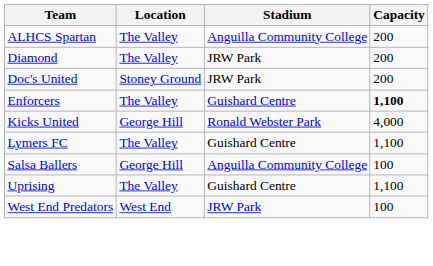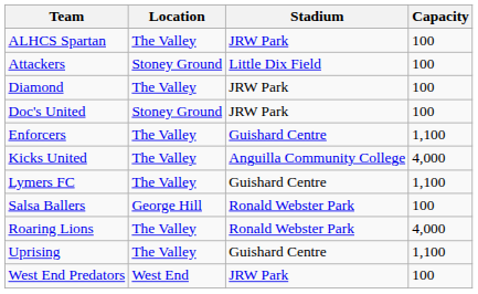 <table class="wikitable sortable">
 <tr>
 <th>Team</th>
 <th>Location</th>
 <th>Stadium</th>
 <th>Capacity</th>
 </tr>
 <tr>
 <td><a href='#'>ALHCS Spartan</a></td>
 <td><a href='#'>The Valley</a></td>
-<td><a href='#'>Anguilla Community College</a></td>
-<td>200</td>
+<td><a href='#'>JRW Park</a></td>
+<td>100</td>
+</tr>
+<tr>
+<td><a href='#'>Attackers</a></td>
+<td><a href='#'>Stoney Ground</a></td>
+<td><a href='#'>Little Dix Field</a></td>
+<td>100</td>
 </tr>
 <tr>
 <td><a href='#'>Diamond</a></td>
 <td><a href='#'>The Valley</a></td>
 <td>JRW Park</td>
-<td>200</td>
+<td>100</td>
 </tr>
 <tr>
 <td><a href='#'>Doc's United</a></td>
 <td><a href='#'>Stoney Ground</a></td>
 <td>JRW Park</td>
-<td>200</td>
+<td>100</td>
 </tr>
 <tr>
 <td><a href='#'>Enforcers</a></td>
 <td><a href='#'>The Valley</a></td>
 <td><a href='#'>Guishard Centre</a></td>
-<td><strong>1,100</strong></td>
+<td>1,100</td>
 </tr>
 <tr>
 <td><a href='#'>Kicks United</a></td>
-<td><a href='#'>George Hill</a></td>
-<td><a href='#'>Ronald Webster Park</a></td>
+<td><a href='#'>The Valley</a></td>
+<td><a href='#'>Anguilla Community College</a></td>
 <td>4,000</td>
 </tr>
 <tr>
 <td><a href='#'>Lymers FC</a></td>
 <td><a href='#'>The Valley</a></td>
 <td>Guishard Centre</td>
 <td>1,100</td>
 </tr>
 <tr>
 <td><a href='#'>Salsa Ballers</a></td>
 <td><a href='#'>George Hill</a></td>
-<td><a href='#'>Anguilla Community College</a></td>
+<td><a href='#'>Ronald Webster Park</a></td>
 <td>100</td>
+</tr>
+<tr>
+<td><a href='#'>Roaring Lions</a></td>
+<td><a href='#'>The Valley</a></td>
+<td><a href='#'>Ronald Webster Park</a></td>
+<td>4,000</td>
 </tr>
 <tr>
 <td><a href='#'>Uprising</a></td>
 <td><a href='#'>The Valley</a></td>
 <td>Guishard Centre</td>
 <td>1,100</td>
 </tr>
 <tr>
 <td><a href='#'>West End Predators</a></td>
 <td><a href='#'>West End</a></td>
 <td><a href='#'>JRW Park</a></td>
 <td>100</td>
 </tr>
 </table>
